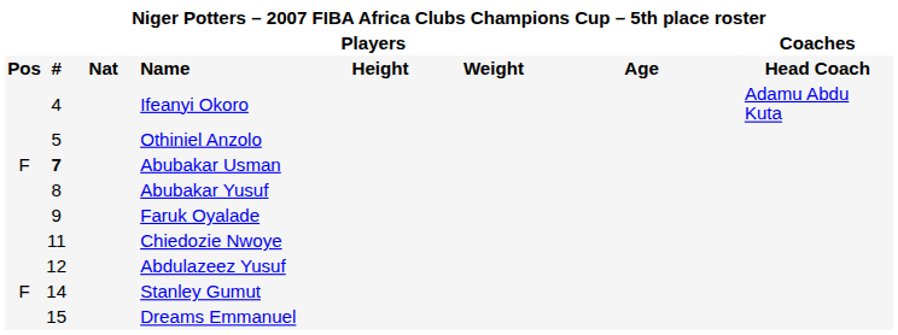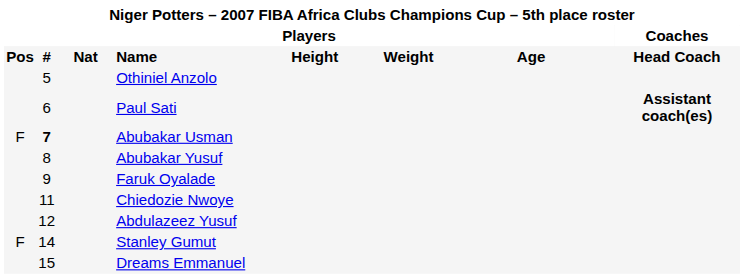 <table border=0 cellpadding=2 cellspacing=0  |- bgcolor=#f5f5f5 style="text-align:center; font-size:85%;" width=75%>
 <tr>
 <td colspan="8" style="background: white; color: black"><strong>Niger Potters – 2007 FIBA Africa Clubs Champions Cup – 5th place roster</strong></td>
 </tr>
 <tr>
 <td colspan="7" style="background: white; color: black"><strong>Players</strong></td>
 <td style="background: white; color: black"><strong>Coaches</strong></td>
 </tr>
 <tr style="background=#f5f5f5; color: black">
 <th width=5px>Pos</th>
 <th width=5px>#</th>
 <th width=50px>Nat</th>
 <th width=135px align=left>Name</th>
 <th width=100px>Height</th>
 <th width=70px>Weight</th>
 <th width=160px>Age</th>
 <th width=115px>Head Coach</th>
 </tr>
 <tr>
 <td></td>
-<td>4</td>
-<td></td>
-<td align=left><a href='#'>Ifeanyi Okoro</a></td>
-<td></td>
-<td></td>
-<td><span></span></td>
-<td align=left> <a href='#'>Adamu Abdu Kuta</a></td>
-</tr>
-<tr>
-<td></td>
 <td>5</td>
 <td></td>
 <td align=left><a href='#'>Othiniel Anzolo</a></td>
 <td></td>
 <td></td>
 <td><span></span></td>
+</tr>
+<tr>
+<td></td>
+<td>6</td>
+<td></td>
+<td align=left><a href='#'>Paul Sati</a></td>
+<td></td>
+<td></td>
+<td><span></span></td>
+<td><strong>Assistant coach(es)</strong></td>
 </tr>
 <tr>
 <td>F</td>
 <td><strong>7</strong></td>
 <td></td>
 <td align=left><a href='#'>Abubakar Usman</a></td>
 <td><span></span></td>
 <td></td>
 <td><span></span></td>
 </tr>
 <tr>
 <td></td>
 <td>8</td>
 <td></td>
 <td align=left><a href='#'>Abubakar Yusuf</a></td>
 <td></td>
 <td></td>
 <td><span></span></td>
 <td align=left></td>
 </tr>
 <tr>
 <td></td>
 <td>9</td>
 <td></td>
 <td align=left><a href='#'>Faruk Oyalade</a></td>
 <td></td>
 <td></td>
 <td><span></span></td>
 </tr>
 <tr>
 <td></td>
 <td>11</td>
 <td></td>
 <td align=left><a href='#'>Chiedozie Nwoye</a></td>
 <td></td>
 <td></td>
 <td><span></span></td>
 </tr>
 <tr>
 <td></td>
 <td>12</td>
 <td></td>
 <td align=left><a href='#'>Abdulazeez Yusuf</a></td>
 <td></td>
 <td></td>
 <td><span></span></td>
 </tr>
 <tr>
 <td>F</td>
 <td>14</td>
 <td></td>
 <td align=left><a href='#'>Stanley Gumut</a></td>
 <td><span></span></td>
 <td><span></span></td>
 <td><span></span></td>
 </tr>
 <tr>
 <td></td>
 <td>15</td>
 <td></td>
 <td align=left><a href='#'>Dreams Emmanuel</a></td>
 <td></td>
 <td></td>
 <td><span></span></td>
 </tr>
 </table>
